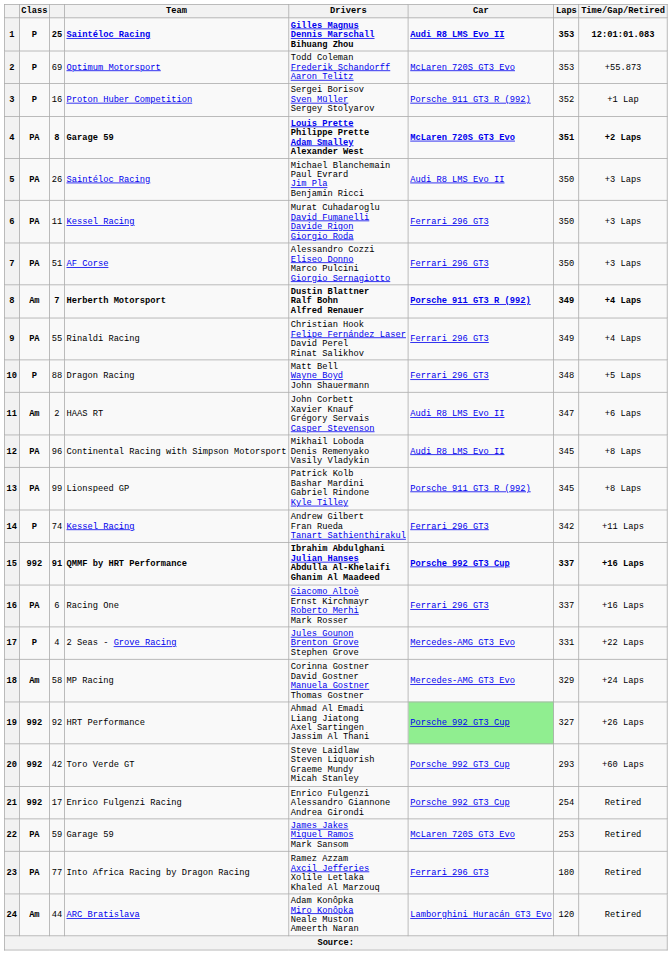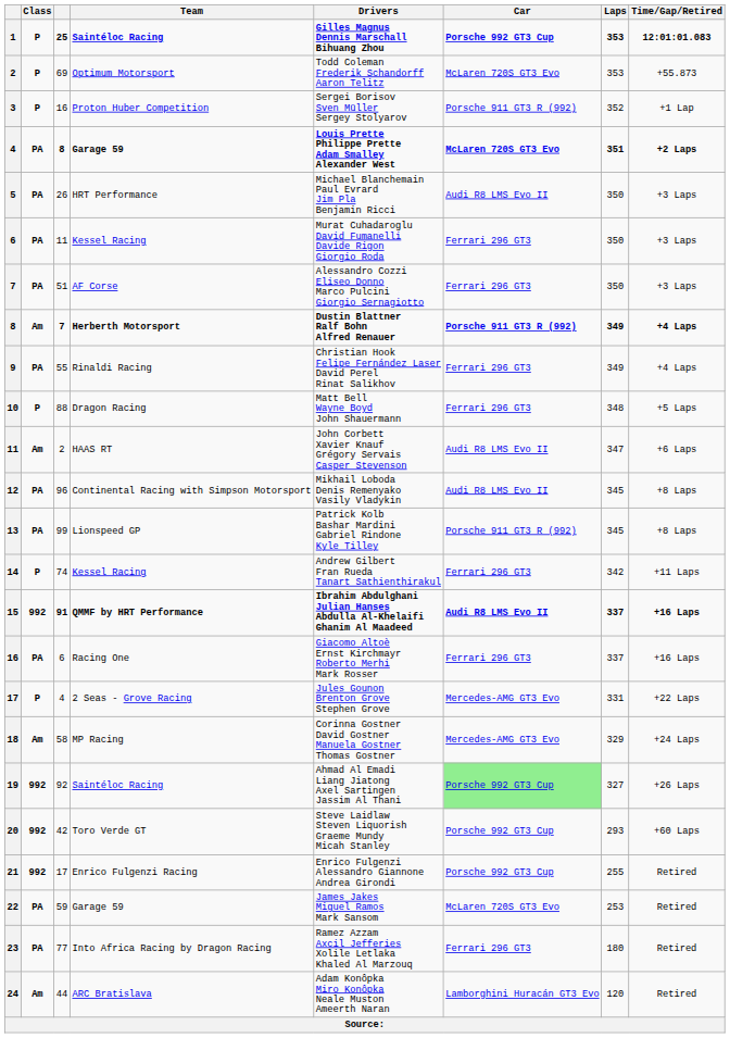 <table class="wikitable" style="font-size: 85%;">
 <tr>
 <th></th>
 <th>Class</th>
 <th></th>
 <th>Team</th>
 <th>Drivers</th>
 <th>Car</th>
 <th>Laps</th>
 <th>Time/Gap/Retired</th>
 </tr>
 <tr>
 <th>1</th>
 <td align="center"><strong><span>P</span></strong></td>
 <td align="center"><strong>25</strong></td>
 <td><strong> <a href='#'>Saintéloc Racing</a></strong></td>
 <td><strong> <a href='#'>Gilles Magnus</a><br> <a href='#'>Dennis Marschall</a><br> Bihuang Zhou</strong></td>
-<td><strong><a href='#'>Audi R8 LMS Evo II</a></strong></td>
+<td><strong><a href='#'>Porsche 992 GT3 Cup</a></strong></td>
 <td align="center"><strong>353</strong></td>
 <td align="center"><strong>12:01:01.083</strong></td>
 </tr>
 <tr>
 <th>2</th>
 <td align="center"><strong><span>P</span></strong></td>
 <td align="center">69</td>
 <td> <a href='#'>Optimum Motorsport</a></td>
 <td> Todd Coleman<br> <a href='#'>Frederik Schandorff</a><br> <a href='#'>Aaron Telitz</a></td>
 <td><a href='#'>McLaren 720S GT3 Evo</a></td>
 <td align="center">353</td>
 <td align="center">+55.873</td>
 </tr>
 <tr>
 <th>3</th>
 <td align="center"><strong><span>P</span></strong></td>
 <td align="center">16</td>
 <td> <a href='#'>Proton Huber Competition</a></td>
 <td> Sergei Borisov<br> <a href='#'>Sven Müller</a><br> Sergey Stolyarov</td>
 <td><a href='#'>Porsche 911 GT3 R (992)</a></td>
 <td align="center">352</td>
 <td align="center">+1 Lap</td>
 </tr>
 <tr>
 <th>4</th>
 <td align="center"><strong><span>PA</span></strong></td>
 <td align="center"><strong>8</strong></td>
 <td><strong> Garage 59</strong></td>
 <td><strong> <a href='#'>Louis Prette</a><br> Philippe Prette<br> <a href='#'>Adam Smalley</a><br> Alexander West</strong></td>
 <td><strong><a href='#'>McLaren 720S GT3 Evo</a></strong></td>
 <td align="center"><strong>351</strong></td>
 <td align="center"><strong>+2 Laps</strong></td>
 </tr>
 <tr>
 <th>5</th>
 <td align="center"><strong><span>PA</span></strong></td>
 <td align="center">26</td>
-<td> <a href='#'>Saintéloc Racing</a></td>
+<td> HRT Performance</td>
 <td> Michael Blanchemain<br> Paul Evrard<br> <a href='#'>Jim Pla</a><br> Benjamin Ricci</td>
 <td><a href='#'>Audi R8 LMS Evo II</a></td>
 <td align="center">350</td>
 <td align="center">+3 Laps</td>
 </tr>
 <tr>
 <th>6</th>
 <td align="center"><strong><span>PA</span></strong></td>
 <td align="center">11</td>
 <td> <a href='#'>Kessel Racing</a></td>
 <td> Murat Cuhadaroglu<br> <a href='#'>David Fumanelli</a><br> <a href='#'>Davide Rigon</a><br> <a href='#'>Giorgio Roda</a></td>
 <td><a href='#'>Ferrari 296 GT3</a></td>
 <td align="center">350</td>
 <td align="center">+3 Laps</td>
 </tr>
 <tr>
 <th>7</th>
 <td align="center"><strong><span>PA</span></strong></td>
 <td align="center">51</td>
 <td> <a href='#'>AF Corse</a></td>
 <td> Alessandro Cozzi<br> <a href='#'>Eliseo Donno</a><br> Marco Pulcini<br> <a href='#'>Giorgio Sernagiotto</a></td>
 <td><a href='#'>Ferrari 296 GT3</a></td>
 <td align="center">350</td>
 <td align="center">+3 Laps</td>
 </tr>
 <tr>
 <th>8</th>
 <td align="center"><strong><span>Am</span></strong></td>
 <td align="center"><strong>7</strong></td>
 <td><strong> Herberth Motorsport</strong></td>
 <td><strong> Dustin Blattner<br> Ralf Bohn<br> Alfred Renauer</strong></td>
 <td><strong><a href='#'>Porsche 911 GT3 R (992)</a></strong></td>
 <td align="center"><strong>349</strong></td>
 <td align="center"><strong>+4 Laps</strong></td>
 </tr>
 <tr>
 <th>9</th>
 <td align="center"><strong><span>PA</span></strong></td>
 <td align="center">55</td>
 <td> Rinaldi Racing</td>
 <td> Christian Hook<br> <a href='#'>Felipe Fernández Laser</a><br> David Perel<br> Rinat Salikhov</td>
 <td><a href='#'>Ferrari 296 GT3</a></td>
 <td align="center">349</td>
 <td align="center">+4 Laps</td>
 </tr>
 <tr>
 <th>10</th>
 <td align="center"><strong><span>P</span></strong></td>
 <td align="center">88</td>
 <td> Dragon Racing</td>
 <td> Matt Bell<br> <a href='#'>Wayne Boyd</a><br> John Shauermann</td>
 <td><a href='#'>Ferrari 296 GT3</a></td>
 <td align="center">348</td>
 <td align="center">+5 Laps</td>
 </tr>
 <tr>
 <th>11</th>
 <td align="center"><strong><span>Am</span></strong></td>
 <td align="center">2</td>
 <td> HAAS RT</td>
 <td> John Corbett<br> Xavier Knauf<br> Grégory Servais<br> <a href='#'>Casper Stevenson</a></td>
 <td><a href='#'>Audi R8 LMS Evo II</a></td>
 <td align="center">347</td>
 <td align="center">+6 Laps</td>
 </tr>
 <tr>
 <th>12</th>
 <td align="center"><strong><span>PA</span></strong></td>
 <td align="center">96</td>
 <td> Continental Racing with Simpson Motorsport</td>
 <td> Mikhail Loboda<br> Denis Remenyako<br> Vasily Vladykin</td>
 <td><a href='#'>Audi R8 LMS Evo II</a></td>
 <td align="center">345</td>
 <td align="center">+8 Laps</td>
 </tr>
 <tr>
 <th>13</th>
 <td align="center"><strong><span>PA</span></strong></td>
 <td align="center">99</td>
 <td> Lionspeed GP</td>
 <td> Patrick Kolb<br> Bashar Mardini<br> Gabriel Rindone<br> <a href='#'>Kyle Tilley</a></td>
 <td><a href='#'>Porsche 911 GT3 R (992)</a></td>
 <td align="center">345</td>
 <td align="center">+8 Laps</td>
 </tr>
 <tr>
 <th>14</th>
 <td align="center"><strong><span>P</span></strong></td>
 <td align="center">74</td>
 <td> <a href='#'>Kessel Racing</a></td>
 <td> Andrew Gilbert<br> Fran Rueda<br> <a href='#'>Tanart Sathienthirakul</a></td>
 <td><a href='#'>Ferrari 296 GT3</a></td>
 <td align="center">342</td>
 <td align="center">+11 Laps</td>
 </tr>
 <tr>
 <th>15</th>
 <td align="center"><strong><span>992</span></strong></td>
 <td align="center"><strong>91</strong></td>
 <td><strong> QMMF by HRT Performance</strong></td>
 <td><strong> Ibrahim Abdulghani<br> <a href='#'>Julian Hanses</a><br> Abdulla Al-Khelaifi<br> Ghanim Al Maadeed</strong></td>
-<td><strong><a href='#'>Porsche 992 GT3 Cup</a></strong></td>
+<td><strong><a href='#'>Audi R8 LMS Evo II</a></strong></td>
 <td align="center"><strong>337</strong></td>
 <td align="center"><strong>+16 Laps</strong></td>
 </tr>
 <tr>
 <th>16</th>
 <td align="center"><strong><span>PA</span></strong></td>
 <td align="center">6</td>
 <td> Racing One</td>
 <td> <a href='#'>Giacomo Altoè</a><br> Ernst Kirchmayr<br> <a href='#'>Roberto Merhi</a><br> Mark Rosser</td>
 <td><a href='#'>Ferrari 296 GT3</a></td>
 <td align="center">337</td>
 <td align="center">+16 Laps</td>
 </tr>
 <tr>
 <th>17</th>
 <td align="center"><strong><span>P</span></strong></td>
 <td align="center">4</td>
 <td> 2 Seas - <a href='#'>Grove Racing</a></td>
 <td> <a href='#'>Jules Gounon</a><br> <a href='#'>Brenton Grove</a><br> Stephen Grove</td>
 <td><a href='#'>Mercedes-AMG GT3 Evo</a></td>
 <td align="center">331</td>
 <td align="center">+22 Laps</td>
 </tr>
 <tr>
 <th>18</th>
 <td align="center"><strong><span>Am</span></strong></td>
 <td align="center">58</td>
 <td> MP Racing</td>
 <td> Corinna Gostner<br> David Gostner<br> <a href='#'>Manuela Gostner</a><br> Thomas Gostner</td>
 <td><a href='#'>Mercedes-AMG GT3 Evo</a></td>
 <td align="center">329</td>
 <td align="center">+24 Laps</td>
 </tr>
 <tr>
 <th>19</th>
 <td align="center"><strong><span>992</span></strong></td>
 <td align="center">92</td>
-<td> HRT Performance</td>
+<td> <a href='#'>Saintéloc Racing</a></td>
 <td> Ahmad Al Emadi<br> Liang Jiatong<br> Axel Sartingen<br> Jassim Al Thani</td>
 <td style="background: lightgreen;"><a href='#'>Porsche 992 GT3 Cup</a></td>
 <td align="center">327</td>
 <td align="center">+26 Laps</td>
 </tr>
 <tr>
 <th>20</th>
 <td align="center"><strong><span>992</span></strong></td>
 <td align="center">42</td>
 <td> Toro Verde GT</td>
 <td> Steve Laidlaw<br> Steven Liquorish<br> Graeme Mundy<br> Micah Stanley</td>
 <td><a href='#'>Porsche 992 GT3 Cup</a></td>
 <td align="center">293</td>
 <td align="center">+60 Laps</td>
 </tr>
 <tr>
 <th>21</th>
 <td align="center"><strong><span>992</span></strong></td>
 <td align="center">17</td>
 <td> Enrico Fulgenzi Racing</td>
 <td> Enrico Fulgenzi<br> Alessandro Giannone<br> Andrea Girondi</td>
 <td><a href='#'>Porsche 992 GT3 Cup</a></td>
-<td align="center">254</td>
+<td align="center">255</td>
 <td align="center">Retired</td>
 </tr>
 <tr>
 <th>22</th>
 <td align="center"><strong><span>PA</span></strong></td>
 <td align="center">59</td>
 <td> Garage 59</td>
 <td> <a href='#'>James Jakes</a><br> <a href='#'>Miguel Ramos</a><br> Mark Sansom</td>
 <td><a href='#'>McLaren 720S GT3 Evo</a></td>
 <td align="center">253</td>
 <td align="center">Retired</td>
 </tr>
 <tr>
 <th>23</th>
 <td align="center"><strong><span>PA</span></strong></td>
 <td align="center">77</td>
 <td> Into Africa Racing by Dragon Racing</td>
 <td> Ramez Azzam<br> <a href='#'>Axcil Jefferies</a><br> Xolile Letlaka<br> Khaled Al Marzouq</td>
 <td><a href='#'>Ferrari 296 GT3</a></td>
 <td align="center">180</td>
 <td align="center">Retired</td>
 </tr>
 <tr>
 <th>24</th>
 <td align="center"><strong><span>Am</span></strong></td>
 <td align="center">44</td>
 <td> <a href='#'>ARC Bratislava</a></td>
 <td> Adam Konôpka<br> <a href='#'>Miro Konôpka</a><br> Neale Muston<br> Ameerth Naran</td>
 <td><a href='#'>Lamborghini Huracán GT3 Evo</a></td>
 <td align="center">120</td>
 <td align="center">Retired</td>
 </tr>
 <tr>
 <th colspan="8">Source:</th>
 </tr>
 </table>
